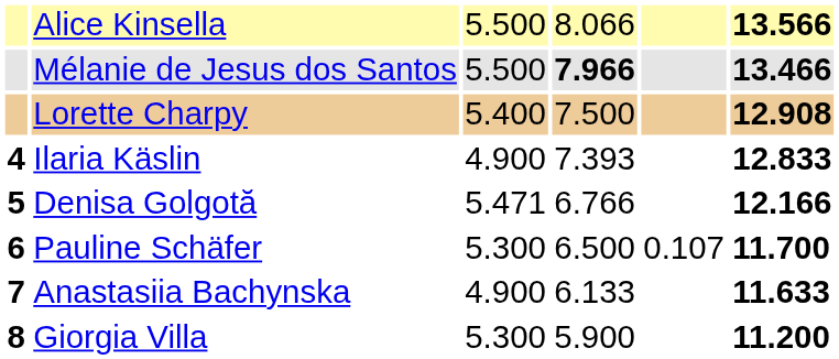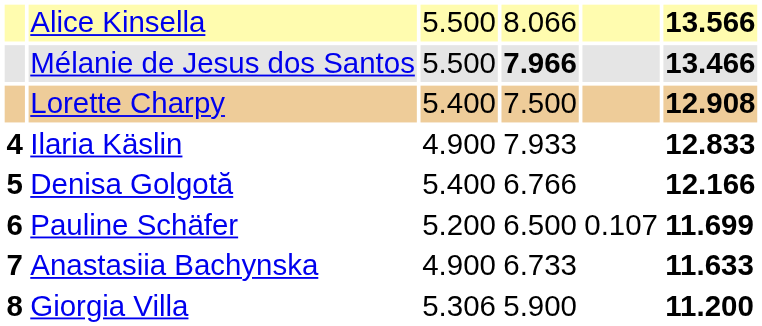 <table>
 <tr style="background:#fffcaf;">
 <th scope=row style="text-align:center"></th>
 <td align=left> <a href='#'>Alice Kinsella</a></td>
 <td>5.500</td>
 <td>8.066</td>
 <td></td>
 <td><strong>13.566</strong></td>
 </tr>
 <tr style="background:#e5e5e5;">
 <th scope=row style="text-align:center"></th>
 <td align=left> <a href='#'>Mélanie de Jesus dos Santos</a></td>
 <td>5.500</td>
 <td><strong>7.966</strong></td>
 <td></td>
 <td><strong>13.466</strong></td>
 </tr>
 <tr style="background:#ec9;">
 <th scope=row style="text-align:center"></th>
 <td align=left> <a href='#'>Lorette Charpy</a></td>
 <td>5.400</td>
 <td>7.500</td>
 <td></td>
 <td><strong>12.908</strong></td>
 </tr>
 <tr>
 <th scope=row style="text-align:center">4</th>
 <td align=left> <a href='#'>Ilaria Käslin</a></td>
 <td>4.900</td>
-<td>7.393</td>
+<td>7.933</td>
 <td></td>
 <td><strong>12.833</strong></td>
 </tr>
 <tr>
 <th scope=row style="text-align:center">5</th>
 <td align=left> <a href='#'>Denisa Golgotă</a></td>
-<td>5.471</td>
+<td>5.400</td>
 <td>6.766</td>
 <td></td>
 <td><strong>12.166</strong></td>
 </tr>
 <tr>
 <th scope=row style="text-align:center">6</th>
 <td align=left> <a href='#'>Pauline Schäfer</a></td>
-<td>5.300</td>
+<td>5.200</td>
 <td>6.500</td>
 <td>0.107</td>
-<td><strong>11.700</strong></td>
+<td><strong>11.699</strong></td>
 </tr>
 <tr>
 <th scope=row style="text-align:center">7</th>
 <td align=left> <a href='#'>Anastasiia Bachynska</a></td>
 <td>4.900</td>
-<td>6.133</td>
+<td>6.733</td>
 <td></td>
 <td><strong>11.633</strong></td>
 </tr>
 <tr>
 <th scope=row style="text-align:center">8</th>
 <td align=left> <a href='#'>Giorgia Villa</a></td>
-<td>5.300</td>
+<td>5.306</td>
 <td>5.900</td>
 <td></td>
 <td><strong>11.200</strong></td>
 </tr>
 </table>
